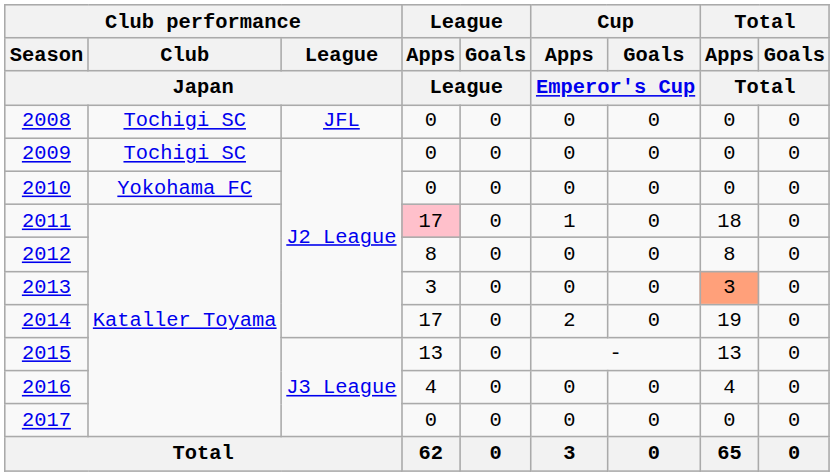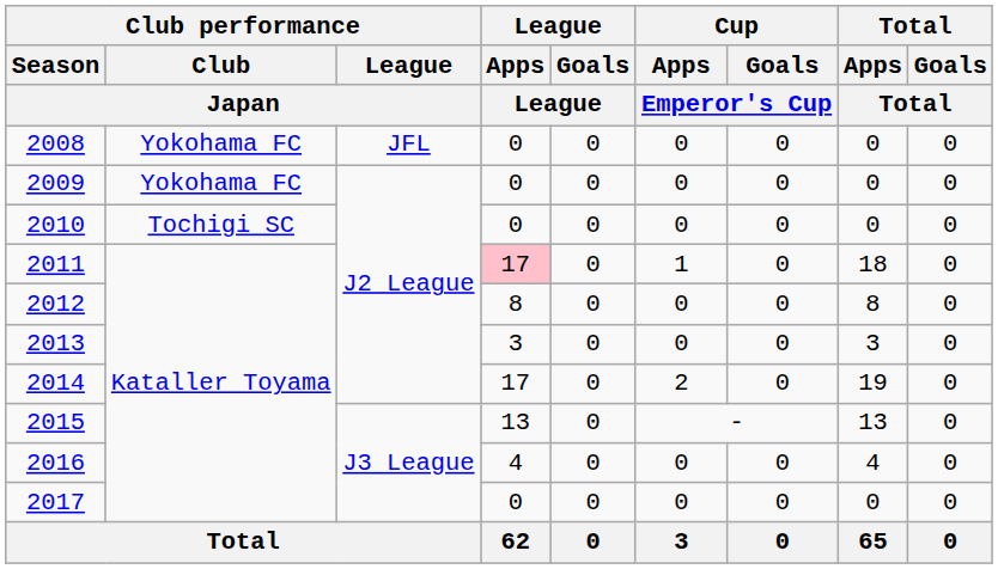 <table class="wikitable" style="text-align:center;">
 <tr>
 <th colspan=3>Club performance</th>
 <th colspan=2>League</th>
 <th colspan=2>Cup</th>
 <th colspan=2>Total</th>
 </tr>
 <tr>
 <th>Season</th>
 <th>Club</th>
 <th>League</th>
 <th>Apps</th>
 <th>Goals</th>
 <th>Apps</th>
 <th>Goals</th>
 <th>Apps</th>
 <th>Goals</th>
 </tr>
 <tr>
 <th colspan=3>Japan</th>
 <th colspan=2>League</th>
 <th colspan=2><a href='#'>Emperor's Cup</a></th>
 <th colspan=2>Total</th>
 </tr>
 <tr>
 <td><a href='#'>2008</a></td>
-<td><a href='#'>Tochigi SC</a></td>
+<td><a href='#'>Yokohama FC</a></td>
 <td><a href='#'>JFL</a></td>
 <td>0</td>
 <td>0</td>
 <td>0</td>
 <td>0</td>
 <td>0</td>
 <td>0</td>
 </tr>
 <tr>
 <td><a href='#'>2009</a></td>
-<td><a href='#'>Tochigi SC</a></td>
+<td><a href='#'>Yokohama FC</a></td>
 <td rowspan="6"><a href='#'>J2 League</a></td>
 <td>0</td>
 <td>0</td>
 <td>0</td>
 <td>0</td>
 <td>0</td>
 <td>0</td>
 </tr>
 <tr>
 <td><a href='#'>2010</a></td>
-<td><a href='#'>Yokohama FC</a></td>
+<td><a href='#'>Tochigi SC</a></td>
 <td>0</td>
 <td>0</td>
 <td>0</td>
 <td>0</td>
 <td>0</td>
 <td>0</td>
 </tr>
 <tr>
 <td><a href='#'>2011</a></td>
 <td rowspan="7"><a href='#'>Kataller Toyama</a></td>
 <td style="background: pink;">17</td>
 <td>0</td>
 <td>1</td>
 <td>0</td>
 <td>18</td>
 <td>0</td>
 </tr>
 <tr>
 <td><a href='#'>2012</a></td>
 <td>8</td>
 <td>0</td>
 <td>0</td>
 <td>0</td>
 <td>8</td>
 <td>0</td>
 </tr>
 <tr>
 <td><a href='#'>2013</a></td>
 <td>3</td>
 <td>0</td>
 <td>0</td>
 <td>0</td>
-<td style="background: lightsalmon;">3</td>
+<td>3</td>
 <td>0</td>
 </tr>
 <tr>
 <td><a href='#'>2014</a></td>
 <td>17</td>
 <td>0</td>
 <td>2</td>
 <td>0</td>
 <td>19</td>
 <td>0</td>
 </tr>
 <tr>
 <td><a href='#'>2015</a></td>
 <td rowspan="3"><a href='#'>J3 League</a></td>
 <td>13</td>
 <td>0</td>
 <td colspan="2">-</td>
 <td>13</td>
 <td>0</td>
 </tr>
 <tr>
 <td><a href='#'>2016</a></td>
 <td>4</td>
 <td>0</td>
 <td>0</td>
 <td>0</td>
 <td>4</td>
 <td>0</td>
 </tr>
 <tr>
 <td><a href='#'>2017</a></td>
 <td>0</td>
 <td>0</td>
 <td>0</td>
 <td>0</td>
 <td>0</td>
 <td>0</td>
 </tr>
 <tr>
 <th colspan=3>Total</th>
 <th>62</th>
 <th>0</th>
 <th>3</th>
 <th>0</th>
 <th>65</th>
 <th>0</th>
 </tr>
 </table>
